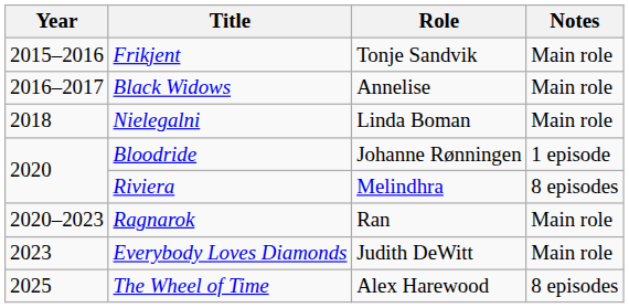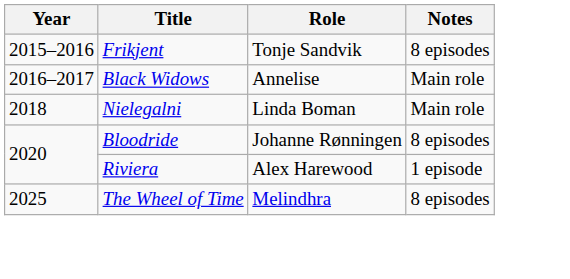 <table class="wikitable plainrowheaders sortable">
 <tr>
 <th scope="col">Year</th>
 <th scope="col">Title</th>
 <th scope="col">Role</th>
 <th scope="col" class="unsortable">Notes</th>
 </tr>
 <tr>
 <td>2015–2016</td>
 <td><em><a href='#'>Frikjent</a></em></td>
 <td>Tonje Sandvik</td>
-<td>Main role</td>
+<td>8 episodes</td>
 </tr>
 <tr>
 <td>2016–2017</td>
 <td><em><a href='#'>Black Widows</a></em></td>
 <td>Annelise</td>
 <td>Main role</td>
 </tr>
 <tr>
 <td>2018</td>
 <td><em><a href='#'>Nielegalni</a></em></td>
 <td>Linda Boman</td>
 <td>Main role</td>
 </tr>
 <tr>
 <td rowspan=2>2020</td>
 <td><em><a href='#'>Bloodride</a></em></td>
 <td>Johanne Rønningen</td>
-<td>1 episode</td>
+<td>8 episodes</td>
 </tr>
 <tr>
 <td><em><a href='#'>Riviera</a></em></td>
-<td><a href='#'>Melindhra</a></td>
-<td>8 episodes</td>
-</tr>
-<tr>
-<td>2020–2023</td>
-<td><em><a href='#'>Ragnarok</a></em></td>
-<td>Ran</td>
-<td>Main role</td>
-</tr>
-<tr>
-<td>2023</td>
-<td><em><a href='#'>Everybody Loves Diamonds</a></em></td>
-<td>Judith DeWitt</td>
-<td>Main role</td>
+<td>Alex Harewood</td>
+<td>1 episode</td>
 </tr>
 <tr>
 <td>2025</td>
 <td data-sort-value="Wheel of Time, The"><a href='#'><em>The Wheel of Time</em></a></td>
-<td>Alex Harewood</td>
+<td><a href='#'>Melindhra</a></td>
 <td>8 episodes</td>
 </tr>
 </table>
